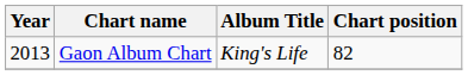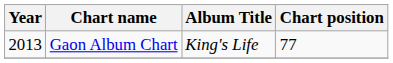 <table class="wikitable">
 <tr>
 <th>Year</th>
 <th>Chart name</th>
 <th>Album Title</th>
 <th>Chart position</th>
 </tr>
 <tr>
 <td>2013</td>
 <td><a href='#'>Gaon Album Chart</a></td>
 <td><em>King's Life</em></td>
-<td>82</td>
+<td>77</td>
 </tr>
 <tr>
 </tr>
 </table>
